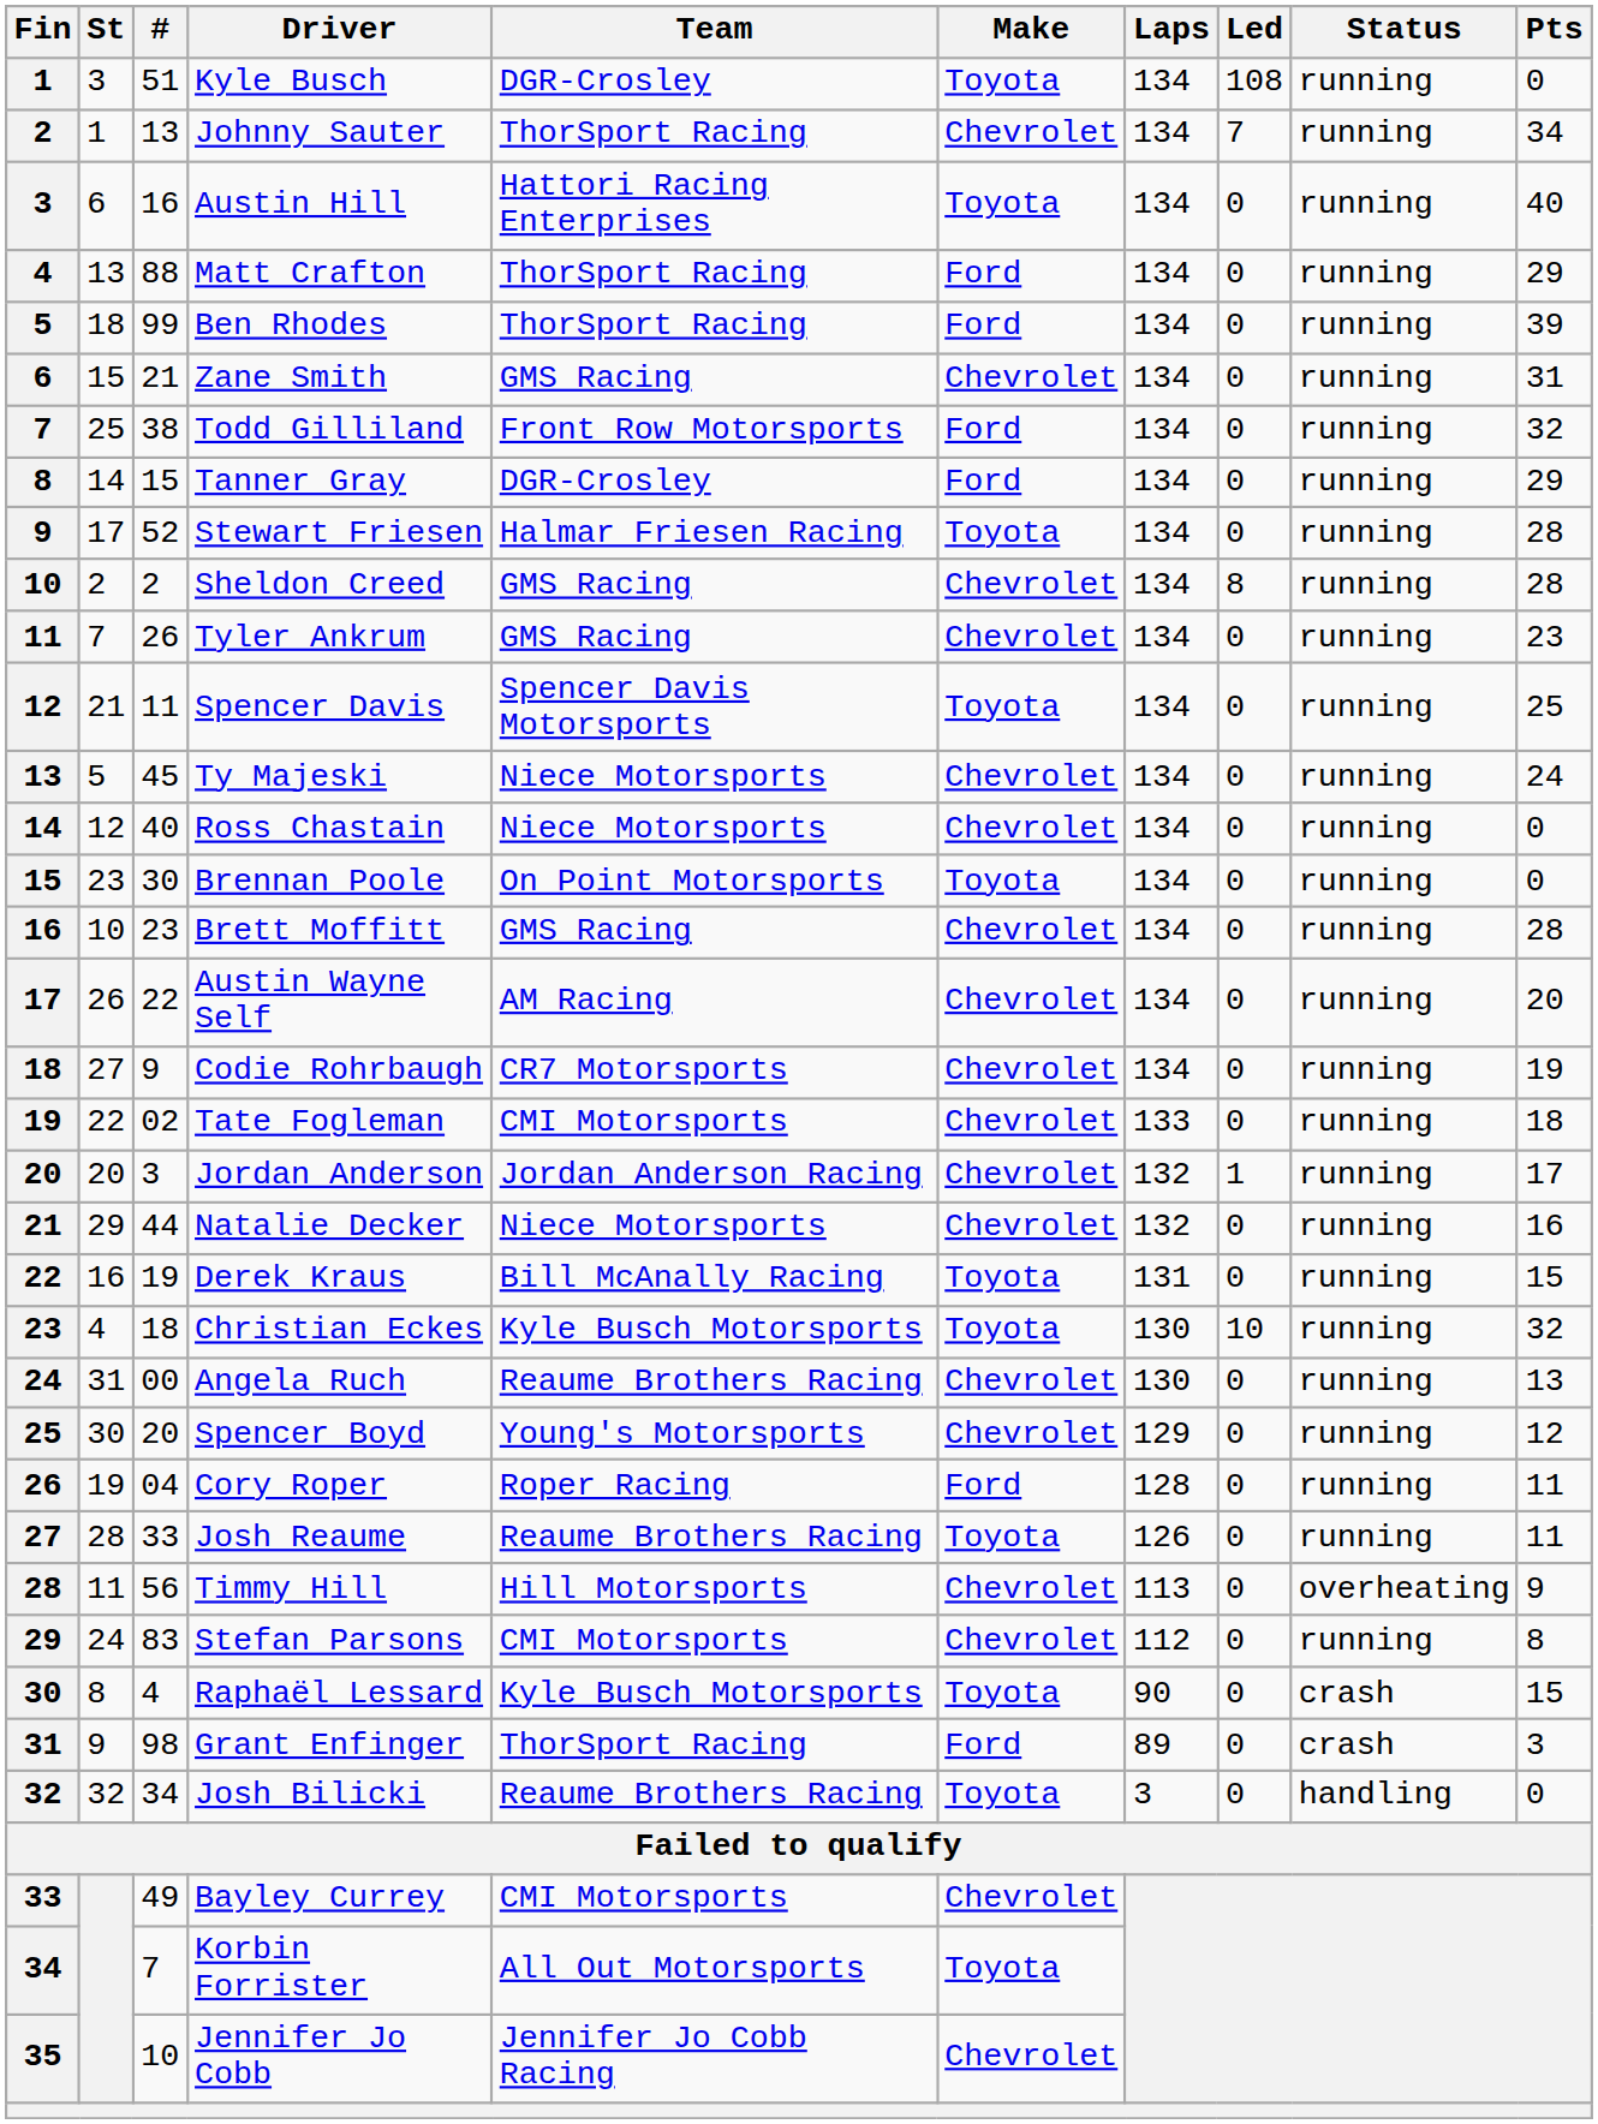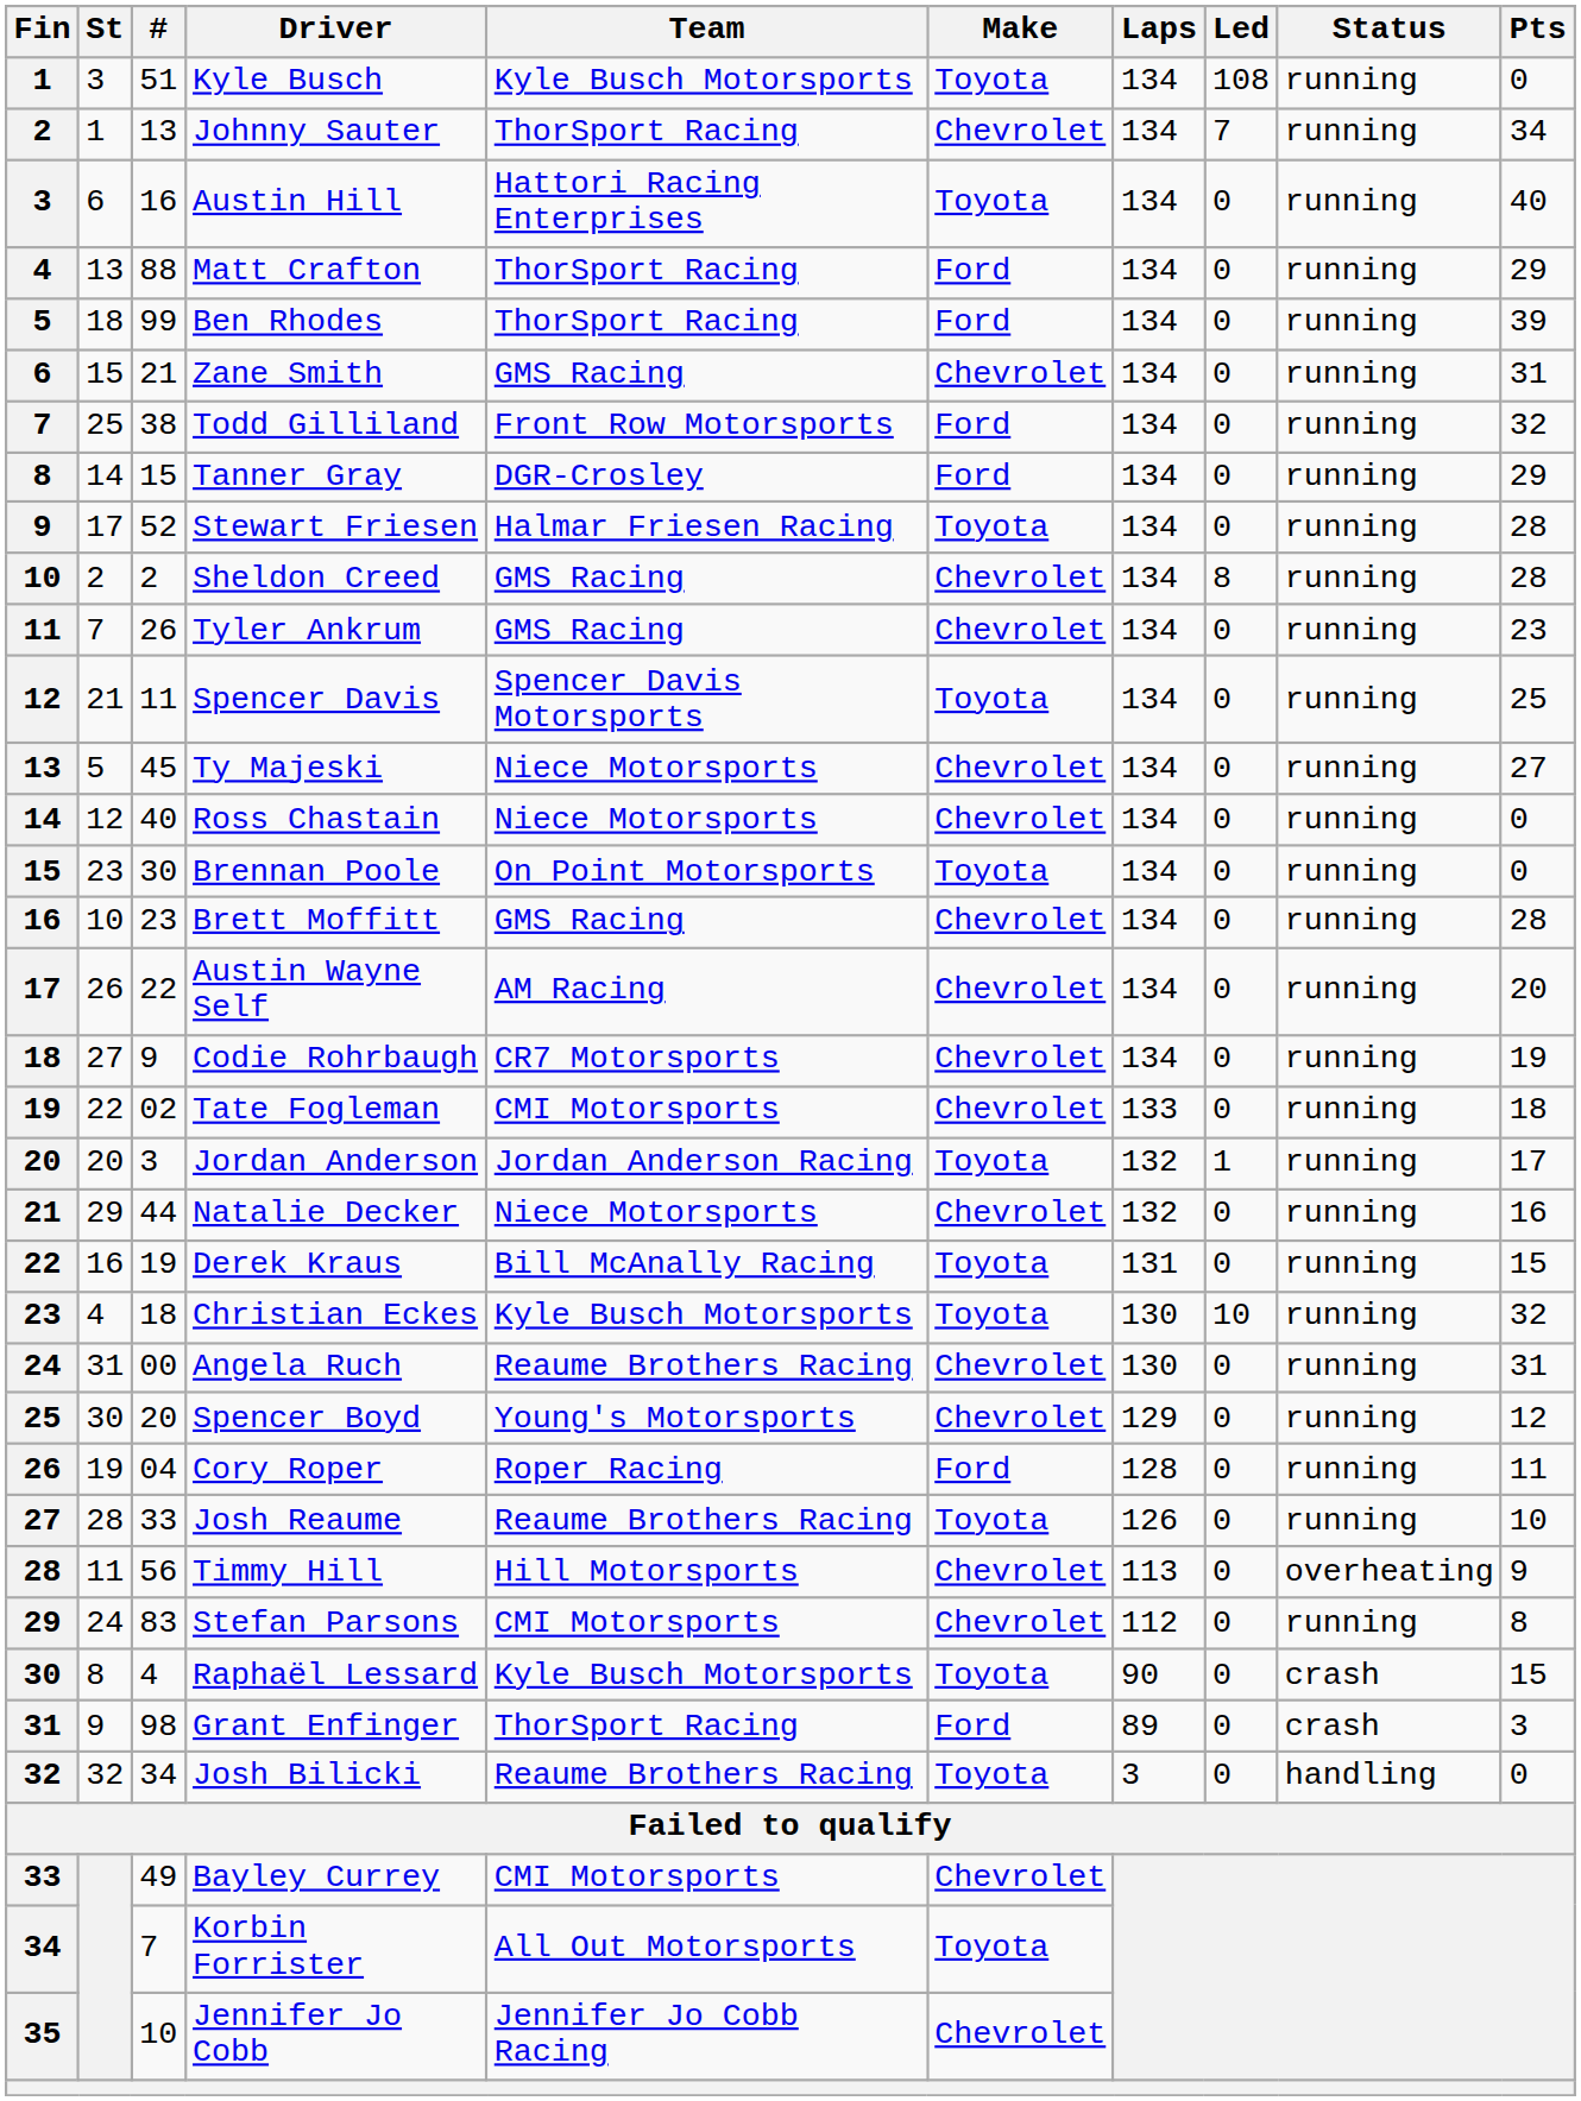 <table class="wikitable" style="font-size:95%">
 <tr>
 <th>Fin</th>
 <th>St</th>
 <th>#</th>
 <th>Driver</th>
 <th>Team</th>
 <th>Make</th>
 <th>Laps</th>
 <th>Led</th>
 <th>Status</th>
 <th>Pts</th>
 </tr>
 <tr>
 <th>1</th>
 <td>3</td>
 <td>51</td>
 <td><a href='#'>Kyle Busch</a></td>
-<td><a href='#'>DGR-Crosley</a></td>
+<td><a href='#'>Kyle Busch Motorsports</a></td>
 <td><a href='#'>Toyota</a></td>
 <td>134</td>
 <td>108</td>
 <td>running</td>
 <td>0</td>
 </tr>
 <tr>
 <th>2</th>
 <td>1</td>
 <td>13</td>
 <td><a href='#'>Johnny Sauter</a></td>
 <td><a href='#'>ThorSport Racing</a></td>
 <td><a href='#'>Chevrolet</a></td>
 <td>134</td>
 <td>7</td>
 <td>running</td>
 <td>34</td>
 </tr>
 <tr>
 <th>3</th>
 <td>6</td>
 <td>16</td>
 <td><a href='#'>Austin Hill</a></td>
 <td><a href='#'>Hattori Racing Enterprises</a></td>
 <td><a href='#'>Toyota</a></td>
 <td>134</td>
 <td>0</td>
 <td>running</td>
 <td>40</td>
 </tr>
 <tr>
 <th>4</th>
 <td>13</td>
 <td>88</td>
 <td><a href='#'>Matt Crafton</a></td>
 <td><a href='#'>ThorSport Racing</a></td>
 <td><a href='#'>Ford</a></td>
 <td>134</td>
 <td>0</td>
 <td>running</td>
 <td>29</td>
 </tr>
 <tr>
 <th>5</th>
 <td>18</td>
 <td>99</td>
 <td><a href='#'>Ben Rhodes</a></td>
 <td><a href='#'>ThorSport Racing</a></td>
 <td><a href='#'>Ford</a></td>
 <td>134</td>
 <td>0</td>
 <td>running</td>
 <td>39</td>
 </tr>
 <tr>
 <th>6</th>
 <td>15</td>
 <td>21</td>
 <td><a href='#'>Zane Smith</a></td>
 <td><a href='#'>GMS Racing</a></td>
 <td><a href='#'>Chevrolet</a></td>
 <td>134</td>
 <td>0</td>
 <td>running</td>
 <td>31</td>
 </tr>
 <tr>
 <th>7</th>
 <td>25</td>
 <td>38</td>
 <td><a href='#'>Todd Gilliland</a></td>
 <td><a href='#'>Front Row Motorsports</a></td>
 <td><a href='#'>Ford</a></td>
 <td>134</td>
 <td>0</td>
 <td>running</td>
 <td>32</td>
 </tr>
 <tr>
 <th>8</th>
 <td>14</td>
 <td>15</td>
 <td><a href='#'>Tanner Gray</a></td>
 <td><a href='#'>DGR-Crosley</a></td>
 <td><a href='#'>Ford</a></td>
 <td>134</td>
 <td>0</td>
 <td>running</td>
 <td>29</td>
 </tr>
 <tr>
 <th>9</th>
 <td>17</td>
 <td>52</td>
 <td><a href='#'>Stewart Friesen</a></td>
 <td><a href='#'>Halmar Friesen Racing</a></td>
 <td><a href='#'>Toyota</a></td>
 <td>134</td>
 <td>0</td>
 <td>running</td>
 <td>28</td>
 </tr>
 <tr>
 <th>10</th>
 <td>2</td>
 <td>2</td>
 <td><a href='#'>Sheldon Creed</a></td>
 <td><a href='#'>GMS Racing</a></td>
 <td><a href='#'>Chevrolet</a></td>
 <td>134</td>
 <td>8</td>
 <td>running</td>
 <td>28</td>
 </tr>
 <tr>
 <th>11</th>
 <td>7</td>
 <td>26</td>
 <td><a href='#'>Tyler Ankrum</a></td>
 <td><a href='#'>GMS Racing</a></td>
 <td><a href='#'>Chevrolet</a></td>
 <td>134</td>
 <td>0</td>
 <td>running</td>
 <td>23</td>
 </tr>
 <tr>
 <th>12</th>
 <td>21</td>
 <td>11</td>
 <td><a href='#'>Spencer Davis</a></td>
 <td><a href='#'>Spencer Davis Motorsports</a></td>
 <td><a href='#'>Toyota</a></td>
 <td>134</td>
 <td>0</td>
 <td>running</td>
 <td>25</td>
 </tr>
 <tr>
 <th>13</th>
 <td>5</td>
 <td>45</td>
 <td><a href='#'>Ty Majeski</a></td>
 <td><a href='#'>Niece Motorsports</a></td>
 <td><a href='#'>Chevrolet</a></td>
 <td>134</td>
 <td>0</td>
 <td>running</td>
-<td>24</td>
+<td>27</td>
 </tr>
 <tr>
 <th>14</th>
 <td>12</td>
 <td>40</td>
 <td><a href='#'>Ross Chastain</a></td>
 <td><a href='#'>Niece Motorsports</a></td>
 <td><a href='#'>Chevrolet</a></td>
 <td>134</td>
 <td>0</td>
 <td>running</td>
 <td>0</td>
 </tr>
 <tr>
 <th>15</th>
 <td>23</td>
 <td>30</td>
 <td><a href='#'>Brennan Poole</a></td>
 <td><a href='#'>On Point Motorsports</a></td>
 <td><a href='#'>Toyota</a></td>
 <td>134</td>
 <td>0</td>
 <td>running</td>
 <td>0</td>
 </tr>
 <tr>
 <th>16</th>
 <td>10</td>
 <td>23</td>
 <td><a href='#'>Brett Moffitt</a></td>
 <td><a href='#'>GMS Racing</a></td>
 <td><a href='#'>Chevrolet</a></td>
 <td>134</td>
 <td>0</td>
 <td>running</td>
 <td>28</td>
 </tr>
 <tr>
 <th>17</th>
 <td>26</td>
 <td>22</td>
 <td><a href='#'>Austin Wayne Self</a></td>
 <td><a href='#'>AM Racing</a></td>
 <td><a href='#'>Chevrolet</a></td>
 <td>134</td>
 <td>0</td>
 <td>running</td>
 <td>20</td>
 </tr>
 <tr>
 <th>18</th>
 <td>27</td>
 <td>9</td>
 <td><a href='#'>Codie Rohrbaugh</a></td>
 <td><a href='#'>CR7 Motorsports</a></td>
 <td><a href='#'>Chevrolet</a></td>
 <td>134</td>
 <td>0</td>
 <td>running</td>
 <td>19</td>
 </tr>
 <tr>
 <th>19</th>
 <td>22</td>
 <td>02</td>
 <td><a href='#'>Tate Fogleman</a></td>
 <td><a href='#'>CMI Motorsports</a></td>
 <td><a href='#'>Chevrolet</a></td>
 <td>133</td>
 <td>0</td>
 <td>running</td>
 <td>18</td>
 </tr>
 <tr>
 <th>20</th>
 <td>20</td>
 <td>3</td>
 <td><a href='#'>Jordan Anderson</a></td>
 <td><a href='#'>Jordan Anderson Racing</a></td>
-<td><a href='#'>Chevrolet</a></td>
+<td><a href='#'>Toyota</a></td>
 <td>132</td>
 <td>1</td>
 <td>running</td>
 <td>17</td>
 </tr>
 <tr>
 <th>21</th>
 <td>29</td>
 <td>44</td>
 <td><a href='#'>Natalie Decker</a></td>
 <td><a href='#'>Niece Motorsports</a></td>
 <td><a href='#'>Chevrolet</a></td>
 <td>132</td>
 <td>0</td>
 <td>running</td>
 <td>16</td>
 </tr>
 <tr>
 <th>22</th>
 <td>16</td>
 <td>19</td>
 <td><a href='#'>Derek Kraus</a></td>
 <td><a href='#'>Bill McAnally Racing</a></td>
 <td><a href='#'>Toyota</a></td>
 <td>131</td>
 <td>0</td>
 <td>running</td>
 <td>15</td>
 </tr>
 <tr>
 <th>23</th>
 <td>4</td>
 <td>18</td>
 <td><a href='#'>Christian Eckes</a></td>
 <td><a href='#'>Kyle Busch Motorsports</a></td>
 <td><a href='#'>Toyota</a></td>
 <td>130</td>
 <td>10</td>
 <td>running</td>
 <td>32</td>
 </tr>
 <tr>
 <th>24</th>
 <td>31</td>
 <td>00</td>
 <td><a href='#'>Angela Ruch</a></td>
 <td><a href='#'>Reaume Brothers Racing</a></td>
 <td><a href='#'>Chevrolet</a></td>
 <td>130</td>
 <td>0</td>
 <td>running</td>
-<td>13</td>
+<td>31</td>
 </tr>
 <tr>
 <th>25</th>
 <td>30</td>
 <td>20</td>
 <td><a href='#'>Spencer Boyd</a></td>
 <td><a href='#'>Young's Motorsports</a></td>
 <td><a href='#'>Chevrolet</a></td>
 <td>129</td>
 <td>0</td>
 <td>running</td>
 <td>12</td>
 </tr>
 <tr>
 <th>26</th>
 <td>19</td>
 <td>04</td>
 <td><a href='#'>Cory Roper</a></td>
 <td><a href='#'>Roper Racing</a></td>
 <td><a href='#'>Ford</a></td>
 <td>128</td>
 <td>0</td>
 <td>running</td>
 <td>11</td>
 </tr>
 <tr>
 <th>27</th>
 <td>28</td>
 <td>33</td>
 <td><a href='#'>Josh Reaume</a></td>
 <td><a href='#'>Reaume Brothers Racing</a></td>
 <td><a href='#'>Toyota</a></td>
 <td>126</td>
 <td>0</td>
 <td>running</td>
-<td>11</td>
+<td>10</td>
 </tr>
 <tr>
 <th>28</th>
 <td>11</td>
 <td>56</td>
 <td><a href='#'>Timmy Hill</a></td>
 <td><a href='#'>Hill Motorsports</a></td>
 <td><a href='#'>Chevrolet</a></td>
 <td>113</td>
 <td>0</td>
 <td>overheating</td>
 <td>9</td>
 </tr>
 <tr>
 <th>29</th>
 <td>24</td>
 <td>83</td>
 <td><a href='#'>Stefan Parsons</a></td>
 <td><a href='#'>CMI Motorsports</a></td>
 <td><a href='#'>Chevrolet</a></td>
 <td>112</td>
 <td>0</td>
 <td>running</td>
 <td>8</td>
 </tr>
 <tr>
 <th>30</th>
 <td>8</td>
 <td>4</td>
 <td><a href='#'>Raphaël Lessard</a></td>
 <td><a href='#'>Kyle Busch Motorsports</a></td>
 <td><a href='#'>Toyota</a></td>
 <td>90</td>
 <td>0</td>
 <td>crash</td>
 <td>15</td>
 </tr>
 <tr>
 <th>31</th>
 <td>9</td>
 <td>98</td>
 <td><a href='#'>Grant Enfinger</a></td>
 <td><a href='#'>ThorSport Racing</a></td>
 <td><a href='#'>Ford</a></td>
 <td>89</td>
 <td>0</td>
 <td>crash</td>
 <td>3</td>
 </tr>
 <tr>
 <th>32</th>
 <td>32</td>
 <td>34</td>
 <td><a href='#'>Josh Bilicki</a></td>
 <td><a href='#'>Reaume Brothers Racing</a></td>
 <td><a href='#'>Toyota</a></td>
 <td>3</td>
 <td>0</td>
 <td>handling</td>
 <td>0</td>
 </tr>
 <tr>
 <th colspan="10">Failed to qualify</th>
 </tr>
 <tr>
 <th>33</th>
 <th rowspan="3"></th>
 <td>49</td>
 <td><a href='#'>Bayley Currey</a></td>
 <td><a href='#'>CMI Motorsports</a></td>
 <td><a href='#'>Chevrolet</a></td>
 <th colspan="4" rowspan="3"></th>
 </tr>
 <tr>
 <th>34</th>
 <td>7</td>
 <td><a href='#'>Korbin Forrister</a></td>
 <td><a href='#'>All Out Motorsports</a></td>
 <td><a href='#'>Toyota</a></td>
 </tr>
 <tr>
 <th>35</th>
 <td>10</td>
 <td><a href='#'>Jennifer Jo Cobb</a></td>
 <td><a href='#'>Jennifer Jo Cobb Racing</a></td>
 <td><a href='#'>Chevrolet</a></td>
 </tr>
 <tr>
 <th colspan="10"></th>
 </tr>
 </table>
